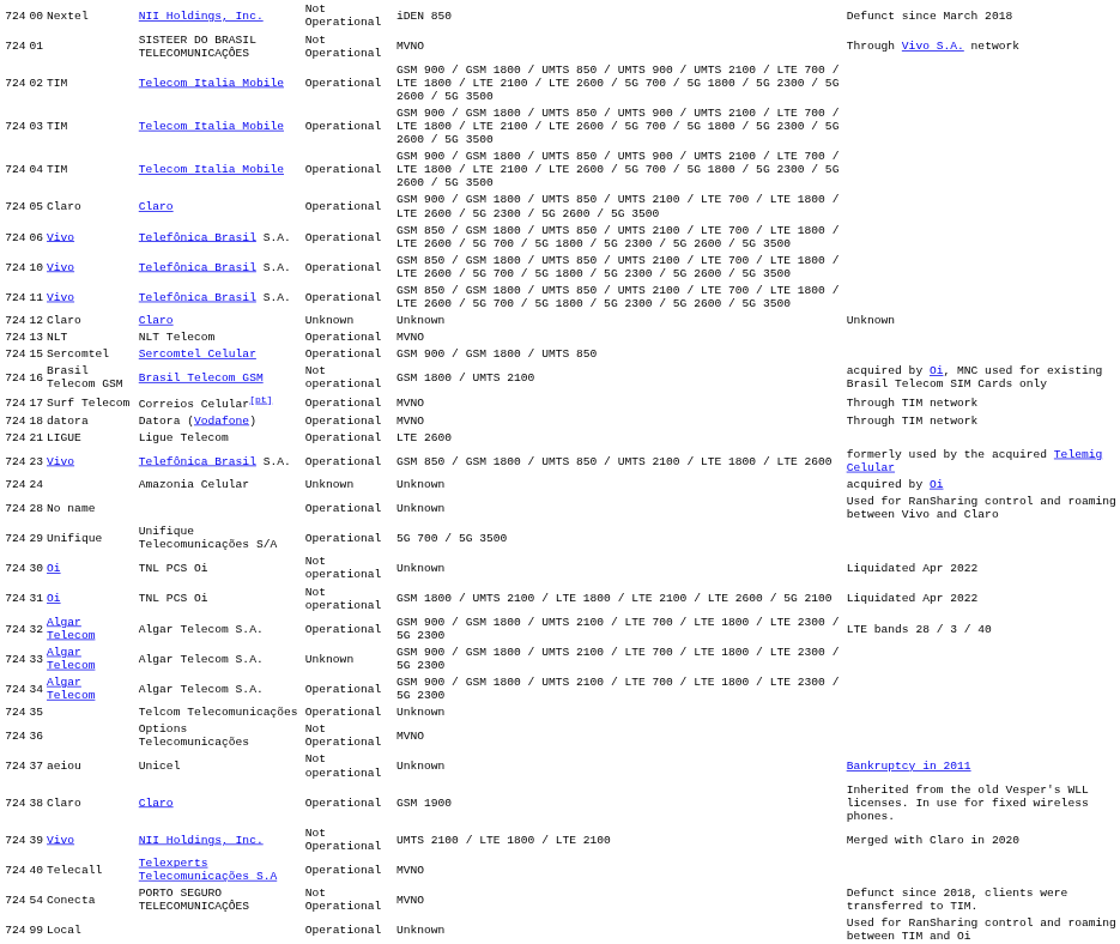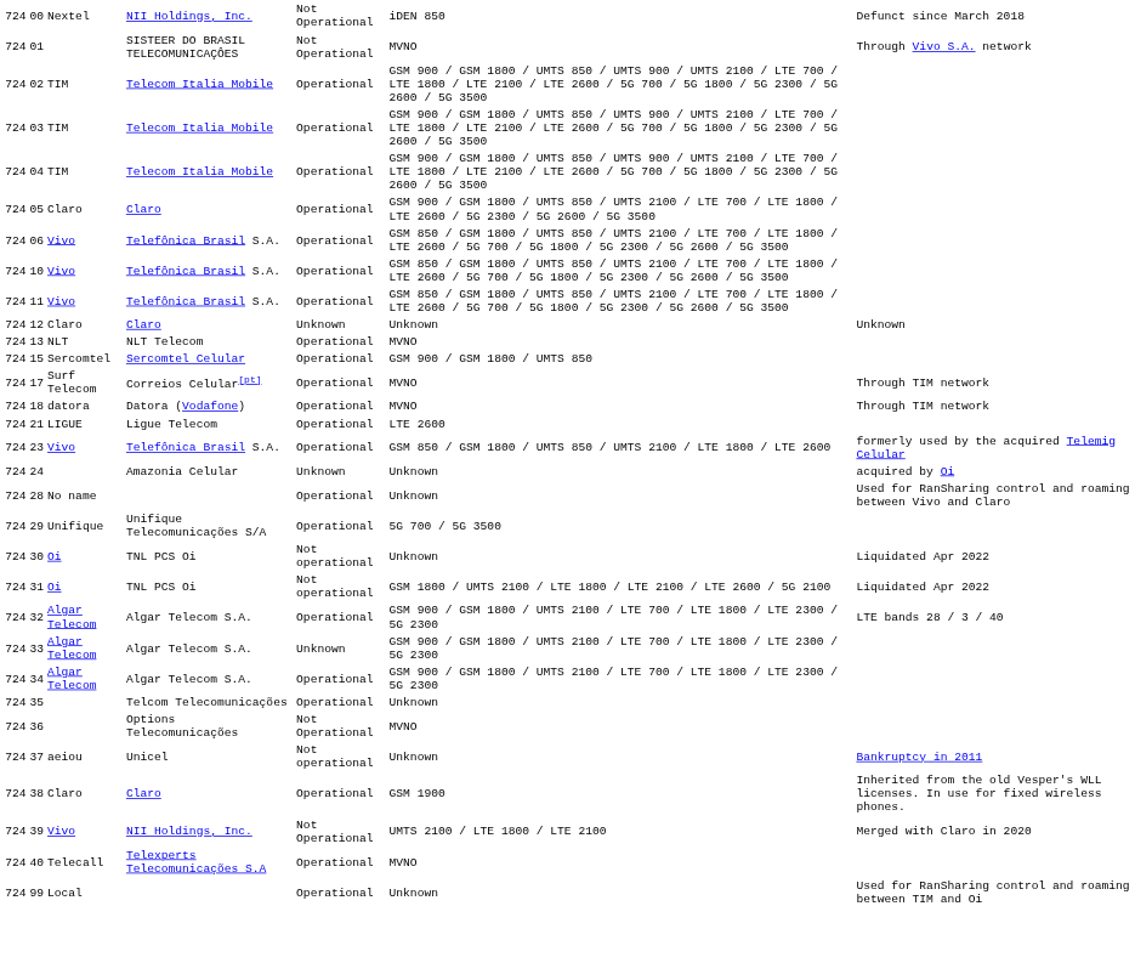 <table>
 <tr>
 <td>724</td>
 <td>00</td>
 <td>Nextel</td>
 <td><a href='#'>NII Holdings, Inc.</a></td>
 <td>Not Operational</td>
 <td>iDEN 850</td>
 <td>Defunct since March 2018</td>
 </tr>
 <tr>
 <td>724</td>
 <td>01</td>
 <td></td>
 <td>SISTEER DO BRASIL TELECOMUNICAÇÔES</td>
 <td>Not Operational</td>
 <td>MVNO</td>
 <td> Through <a href='#'>Vivo S.A.</a> network</td>
 </tr>
 <tr>
 <td>724</td>
 <td>02</td>
 <td>TIM</td>
 <td><a href='#'>Telecom Italia Mobile</a></td>
 <td>Operational</td>
 <td>GSM 900 / GSM 1800 / UMTS 850 / UMTS 900 / UMTS 2100 / LTE 700 / LTE 1800 / LTE 2100 / LTE 2600 / 5G 700 / 5G 1800 / 5G 2300 / 5G 2600 / 5G 3500</td>
 <td></td>
 </tr>
 <tr>
 <td>724</td>
 <td>03</td>
 <td>TIM</td>
 <td><a href='#'>Telecom Italia Mobile</a></td>
 <td>Operational</td>
 <td>GSM 900 / GSM 1800 / UMTS 850 / UMTS 900 / UMTS 2100 / LTE 700 / LTE 1800 / LTE 2100 / LTE 2600 / 5G 700 / 5G 1800 / 5G 2300 / 5G 2600 / 5G 3500</td>
 <td></td>
 </tr>
 <tr>
 <td>724</td>
 <td>04</td>
 <td>TIM</td>
 <td><a href='#'>Telecom Italia Mobile</a></td>
 <td>Operational</td>
 <td>GSM 900 / GSM 1800 / UMTS 850 / UMTS 900 / UMTS 2100 / LTE 700 / LTE 1800 / LTE 2100 / LTE 2600 / 5G 700 / 5G 1800 / 5G 2300 / 5G 2600 / 5G 3500</td>
 <td></td>
 </tr>
 <tr>
 <td>724</td>
 <td>05</td>
 <td>Claro</td>
 <td><a href='#'>Claro</a></td>
 <td>Operational</td>
 <td>GSM 900 / GSM 1800 / UMTS 850 / UMTS 2100 / LTE 700 / LTE 1800 / LTE 2600 / 5G 2300 / 5G 2600 / 5G 3500</td>
 <td></td>
 </tr>
 <tr>
 <td>724</td>
 <td>06</td>
 <td><a href='#'>Vivo</a></td>
 <td><a href='#'>Telefônica Brasil</a> S.A.</td>
 <td>Operational</td>
 <td>GSM 850 / GSM 1800 / UMTS 850 / UMTS 2100 / LTE 700 / LTE 1800 / LTE 2600 / 5G 700 / 5G 1800 / 5G 2300 / 5G 2600 / 5G 3500</td>
 <td></td>
 </tr>
 <tr>
 <td>724</td>
 <td>10</td>
 <td><a href='#'>Vivo</a></td>
 <td><a href='#'>Telefônica Brasil</a> S.A.</td>
 <td>Operational</td>
 <td>GSM 850 / GSM 1800 / UMTS 850 / UMTS 2100 / LTE 700 / LTE 1800 / LTE 2600 / 5G 700 / 5G 1800 / 5G 2300 / 5G 2600 / 5G 3500</td>
 <td></td>
 </tr>
 <tr>
 <td>724</td>
 <td>11</td>
 <td><a href='#'>Vivo</a></td>
 <td><a href='#'>Telefônica Brasil</a> S.A.</td>
 <td>Operational</td>
 <td>GSM 850 / GSM 1800 / UMTS 850 / UMTS 2100 / LTE 700 / LTE 1800 / LTE 2600 / 5G 700 / 5G 1800 / 5G 2300 / 5G 2600 / 5G 3500</td>
 <td></td>
 </tr>
 <tr>
 <td>724</td>
 <td>12</td>
 <td>Claro</td>
 <td><a href='#'>Claro</a></td>
 <td>Unknown</td>
 <td>Unknown</td>
 <td>Unknown</td>
 </tr>
 <tr>
 <td>724</td>
 <td>13</td>
 <td>NLT</td>
 <td>NLT Telecom</td>
 <td>Operational</td>
 <td>MVNO</td>
 <td></td>
 </tr>
 <tr>
 <td>724</td>
 <td>15</td>
 <td>Sercomtel</td>
 <td><a href='#'>Sercomtel Celular</a></td>
 <td>Operational</td>
 <td>GSM 900 / GSM 1800 / UMTS 850</td>
 <td></td>
-</tr>
-<tr>
-<td>724</td>
-<td>16</td>
-<td>Brasil Telecom GSM</td>
-<td><a href='#'>Brasil Telecom GSM</a></td>
-<td>Not operational</td>
-<td>GSM 1800 / UMTS 2100</td>
-<td>acquired by <a href='#'>Oi</a>, MNC used for existing Brasil Telecom SIM Cards only</td>
 </tr>
 <tr>
 <td>724</td>
 <td>17</td>
 <td>Surf Telecom</td>
 <td>Correios Celular<sup><a href='#'>[pt]</a></sup></td>
 <td>Operational</td>
 <td>MVNO</td>
 <td> Through TIM network</td>
 </tr>
 <tr>
 <td>724</td>
 <td>18</td>
 <td>datora</td>
 <td>Datora (<a href='#'>Vodafone</a>)</td>
 <td>Operational</td>
 <td>MVNO</td>
 <td> Through TIM network</td>
 </tr>
 <tr>
 <td>724</td>
 <td>21</td>
 <td>LIGUE</td>
 <td>Ligue Telecom</td>
 <td>Operational</td>
 <td>LTE 2600</td>
 <td></td>
 </tr>
 <tr>
 <td>724</td>
 <td>23</td>
 <td><a href='#'>Vivo</a></td>
 <td><a href='#'>Telefônica Brasil</a> S.A.</td>
 <td>Operational</td>
 <td>GSM 850 / GSM 1800 / UMTS 850 / UMTS 2100 / LTE 1800 / LTE 2600</td>
 <td>formerly used by the acquired <a href='#'>Telemig Celular</a></td>
 </tr>
 <tr>
 <td>724</td>
 <td>24</td>
 <td></td>
 <td>Amazonia Celular</td>
 <td>Unknown</td>
 <td>Unknown</td>
 <td>acquired by <a href='#'>Oi</a></td>
 </tr>
 <tr>
 <td>724</td>
 <td>28</td>
 <td>No name</td>
 <td></td>
 <td>Operational</td>
 <td>Unknown</td>
 <td>Used for RanSharing control and roaming between Vivo and Claro</td>
 </tr>
 <tr>
 <td>724</td>
 <td>29</td>
 <td>Unifique</td>
 <td>Unifique Telecomunicações S/A</td>
 <td>Operational</td>
 <td>5G 700 / 5G 3500</td>
 <td></td>
 </tr>
 <tr>
 <td>724</td>
 <td>30</td>
 <td><a href='#'>Oi</a></td>
 <td>TNL PCS Oi</td>
 <td>Not operational</td>
 <td>Unknown</td>
 <td> Liquidated Apr 2022</td>
 </tr>
 <tr>
 <td>724</td>
 <td>31</td>
 <td><a href='#'>Oi</a></td>
 <td>TNL PCS Oi</td>
 <td>Not operational</td>
 <td>GSM 1800 / UMTS 2100 / LTE 1800 / LTE 2100 / LTE 2600 / 5G 2100</td>
 <td>Liquidated Apr 2022</td>
 </tr>
 <tr>
 <td>724</td>
 <td>32</td>
 <td><a href='#'>Algar Telecom</a></td>
 <td>Algar Telecom S.A.</td>
 <td>Operational</td>
 <td>GSM 900 / GSM 1800 / UMTS 2100 / LTE 700 / LTE 1800 / LTE 2300 / 5G 2300</td>
 <td>LTE bands 28 / 3 / 40</td>
 </tr>
 <tr>
 <td>724</td>
 <td>33</td>
 <td><a href='#'>Algar Telecom</a></td>
 <td>Algar Telecom S.A.</td>
 <td>Unknown</td>
 <td>GSM 900 / GSM 1800 / UMTS 2100 / LTE 700 / LTE 1800 / LTE 2300 / 5G 2300</td>
 <td></td>
 </tr>
 <tr>
 <td>724</td>
 <td>34</td>
 <td><a href='#'>Algar Telecom</a></td>
 <td>Algar Telecom S.A.</td>
 <td>Operational</td>
 <td>GSM 900 / GSM 1800 / UMTS 2100 / LTE 700 / LTE 1800 / LTE 2300 / 5G 2300</td>
 <td></td>
 </tr>
 <tr>
 <td>724</td>
 <td>35</td>
 <td></td>
 <td>Telcom Telecomunicações</td>
 <td>Operational</td>
 <td>Unknown</td>
 <td></td>
 </tr>
 <tr>
 <td>724</td>
 <td>36</td>
 <td></td>
 <td>Options Telecomunicações</td>
 <td>Not Operational</td>
 <td>MVNO</td>
 <td></td>
 </tr>
 <tr>
 <td>724</td>
 <td>37</td>
 <td>aeiou</td>
 <td>Unicel</td>
 <td>Not operational</td>
 <td>Unknown</td>
 <td><a href='#'>Bankruptcy in 2011</a></td>
 </tr>
 <tr>
 <td>724</td>
 <td>38</td>
 <td>Claro</td>
 <td><a href='#'>Claro</a></td>
 <td>Operational</td>
 <td>GSM 1900</td>
 <td>Inherited from the old Vesper's WLL licenses. In use for fixed wireless phones.</td>
 </tr>
 <tr>
 <td>724</td>
 <td>39</td>
 <td><a href='#'>Vivo</a></td>
 <td><a href='#'>NII Holdings, Inc.</a></td>
 <td>Not Operational</td>
 <td>UMTS 2100 / LTE 1800 / LTE 2100</td>
 <td>Merged with Claro in 2020 </td>
 </tr>
 <tr>
 <td>724</td>
 <td>40</td>
 <td>Telecall</td>
 <td><a href='#'>Telexperts Telecomunicações S.A</a></td>
 <td>Operational</td>
 <td>MVNO</td>
 <td></td>
 </tr>
 <tr>
 <td>724</td>
-<td>54</td>
-<td>Conecta</td>
-<td>PORTO SEGURO TELECOMUNICAÇÔES</td>
-<td>Not Operational</td>
-<td>MVNO</td>
-<td>Defunct since 2018, clients were transferred to TIM.</td>
-</tr>
-<tr>
-<td>724</td>
 <td>99</td>
 <td>Local</td>
 <td></td>
 <td>Operational</td>
 <td>Unknown</td>
 <td>Used for RanSharing control and roaming between TIM and Oi</td>
 </tr>
 </table>
